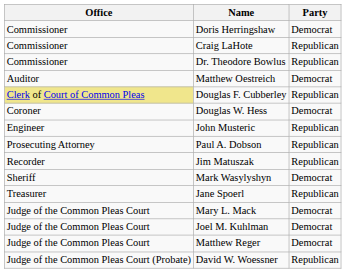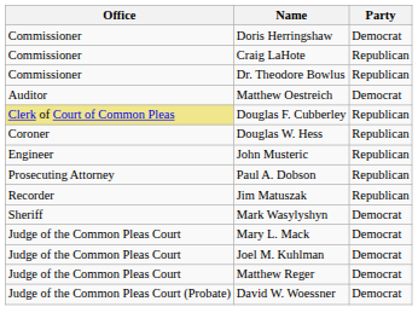 <table class="wikitable">
 <tr>
 <th>Office</th>
 <th>Name</th>
 <th>Party</th>
 </tr>
 <tr>
 <td>Commissioner</td>
 <td>Doris Herringshaw</td>
 <td>Democrat</td>
 </tr>
 <tr>
 <td>Commissioner</td>
 <td>Craig LaHote</td>
 <td>Republican</td>
 </tr>
 <tr>
 <td>Commissioner</td>
 <td>Dr. Theodore Bowlus</td>
 <td>Republican</td>
 </tr>
 <tr>
 <td>Auditor</td>
 <td>Matthew Oestreich</td>
 <td>Democrat</td>
 </tr>
 <tr>
 <td style="background: khaki;"><a href='#'>Clerk</a> of <a href='#'>Court of Common Pleas</a></td>
 <td>Douglas F. Cubberley</td>
 <td>Republican</td>
 </tr>
 <tr>
 <td>Coroner</td>
 <td>Douglas W. Hess</td>
-<td>Democrat</td>
+<td>Republican</td>
 </tr>
 <tr>
 <td>Engineer</td>
 <td>John Musteric</td>
 <td>Republican</td>
 </tr>
 <tr>
 <td>Prosecuting Attorney</td>
 <td>Paul A. Dobson</td>
 <td>Republican</td>
 </tr>
 <tr>
 <td>Recorder</td>
 <td>Jim Matuszak</td>
 <td>Republican</td>
 </tr>
 <tr>
 <td>Sheriff</td>
 <td>Mark Wasylyshyn</td>
 <td>Democrat</td>
 </tr>
 <tr>
-<td>Treasurer</td>
-<td>Jane Spoerl</td>
-<td>Republican</td>
-</tr>
-<tr>
 <td>Judge of the Common Pleas Court</td>
 <td>Mary L. Mack</td>
 <td>Democrat</td>
 </tr>
 <tr>
 <td>Judge of the Common Pleas Court</td>
 <td>Joel M. Kuhlman</td>
 <td>Democrat</td>
 </tr>
 <tr>
 <td>Judge of the Common Pleas Court</td>
 <td>Matthew Reger</td>
 <td>Democrat</td>
 </tr>
 <tr>
 <td>Judge of the Common Pleas Court (Probate)</td>
 <td>David W. Woessner</td>
-<td>Republican</td>
+<td>Democrat</td>
 </tr>
 </table>
